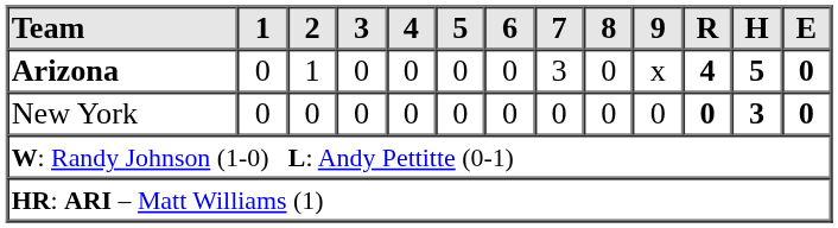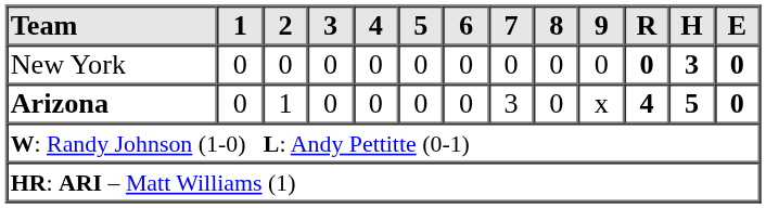 <table border="1" cellspacing="0"  style="width:425px; margin-left:3em;">
 <tr style="text-align:center; background:#e6e6e6;">
 <th style="text-align:left; width:28%;">Team</th>
 <th style="width:6%;">1</th>
 <th style="width:6%;">2</th>
 <th style="width:6%;">3</th>
 <th style="width:6%;">4</th>
 <th style="width:6%;">5</th>
 <th style="width:6%;">6</th>
 <th style="width:6%;">7</th>
 <th style="width:6%;">8</th>
 <th style="width:6%;">9</th>
 <th style="width:6%;">R</th>
 <th style="width:6%;">H</th>
 <th style="width:6%;">E</th>
 </tr>
 <tr style="text-align:center;">
+<td style="text-align:left;">New York</td>
+<td>0</td>
+<td>0</td>
+<td>0</td>
+<td>0</td>
+<td>0</td>
+<td>0</td>
+<td>0</td>
+<td>0</td>
+<td>0</td>
+<td><strong>0</strong></td>
+<td><strong>3</strong></td>
+<td><strong>0</strong></td>
+</tr>
+<tr style="text-align:center;">
 <td style="text-align:left;"><strong>Arizona</strong></td>
 <td>0</td>
 <td>1</td>
 <td>0</td>
 <td>0</td>
 <td>0</td>
 <td>0</td>
 <td>3</td>
 <td>0</td>
 <td>x</td>
 <td><strong>4</strong></td>
 <td><strong>5</strong></td>
 <td><strong>0</strong></td>
 </tr>
-<tr style="text-align:center;">
-<td style="text-align:left;">New York</td>
-<td>0</td>
-<td>0</td>
-<td>0</td>
-<td>0</td>
-<td>0</td>
-<td>0</td>
-<td>0</td>
-<td>0</td>
-<td>0</td>
-<td><strong>0</strong></td>
-<td><strong>3</strong></td>
-<td><strong>0</strong></td>
-</tr>
 <tr style="text-align:left;">
 <td colspan=13><small><strong>W</strong>: <a href='#'>Randy Johnson</a> (1-0)   <strong>L</strong>: <a href='#'>Andy Pettitte</a> (0-1)  </small></td>
 </tr>
 <tr style="text-align:left;">
 <td colspan=13><small><strong>HR</strong>: <strong>ARI</strong> – <a href='#'>Matt Williams</a> (1)</small></td>
 </tr>
 </table>
